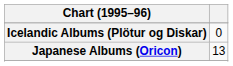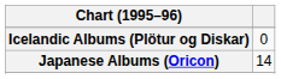 <table class="wikitable sortable plainrowheaders" style="text-align:center;">
 <tr>
 <th scope="col">Chart (1995–96)</th>
 <th scope="col"></th>
 </tr>
 <tr>
 </tr>
 <tr>
 <th scope="row">Icelandic Albums (Plötur og Diskar)</th>
 <td align="center">0</td>
 </tr>
 <tr>
 <th scope="row">Japanese Albums (<a href='#'>Oricon</a>)</th>
-<td align="center">13</td>
+<td align="center">14</td>
 </tr>
 <tr>
 </tr>
 <tr>
 </tr>
 <tr>
 </tr>
 </table>
